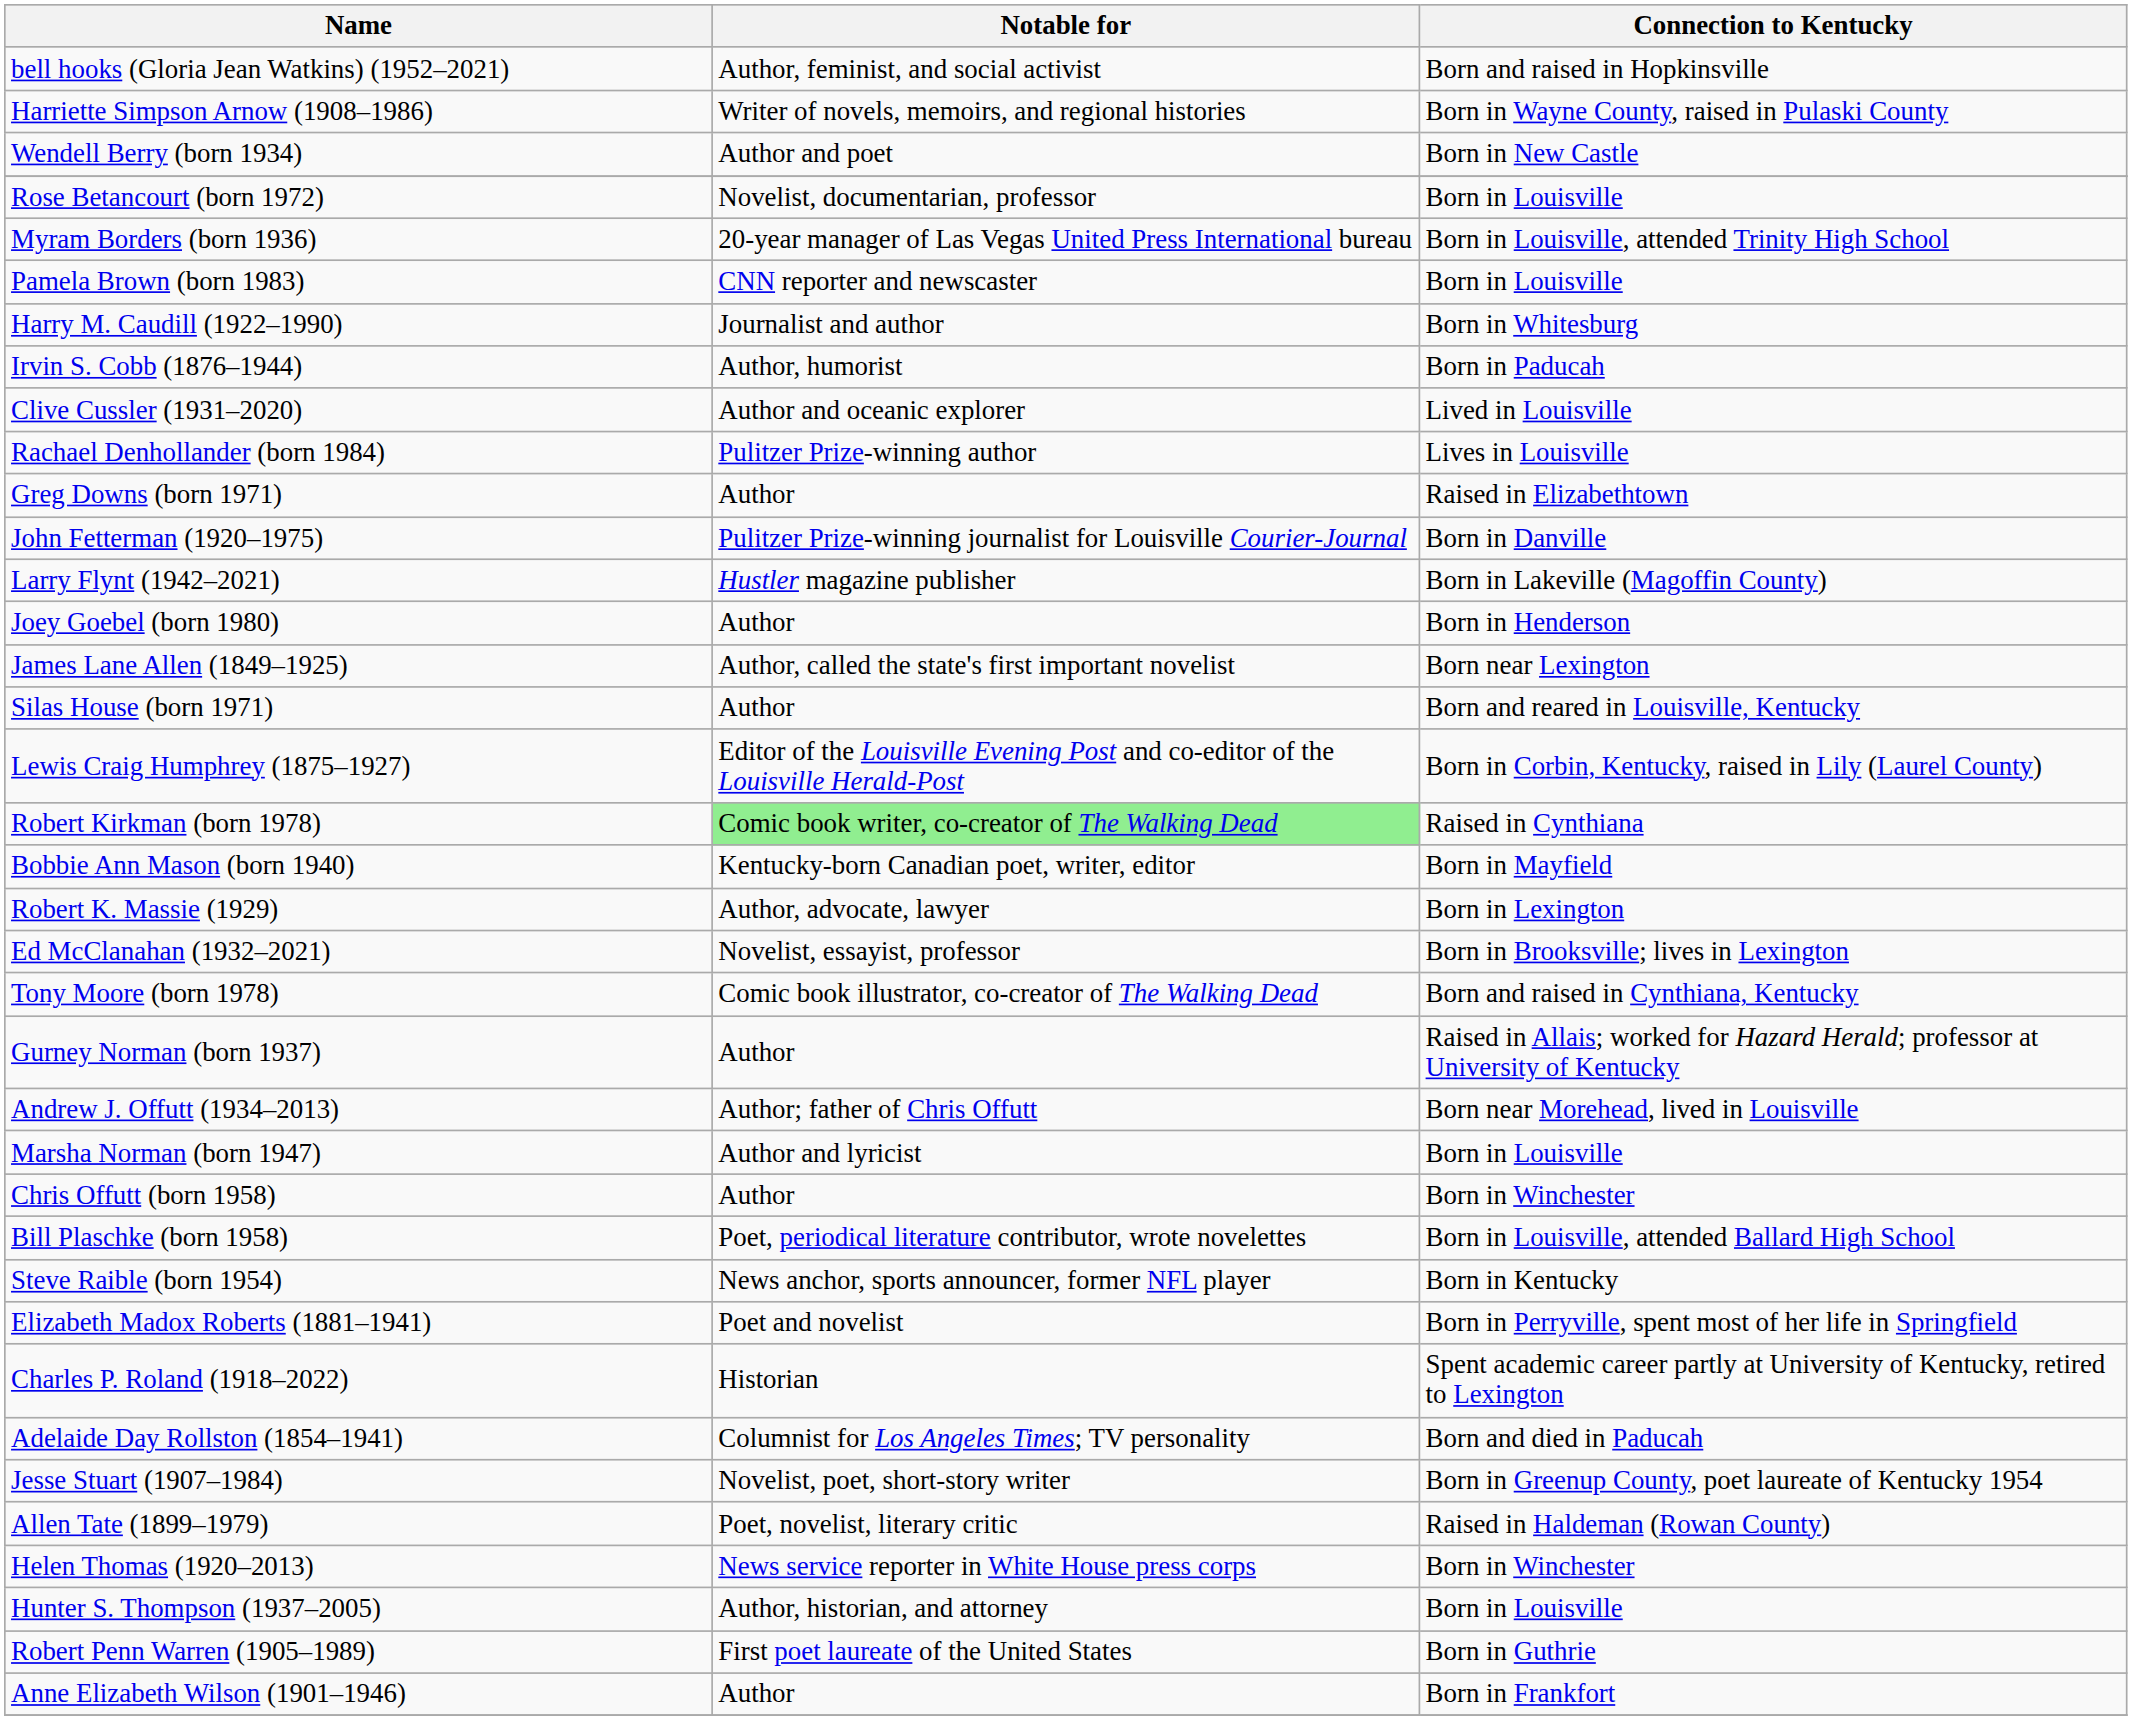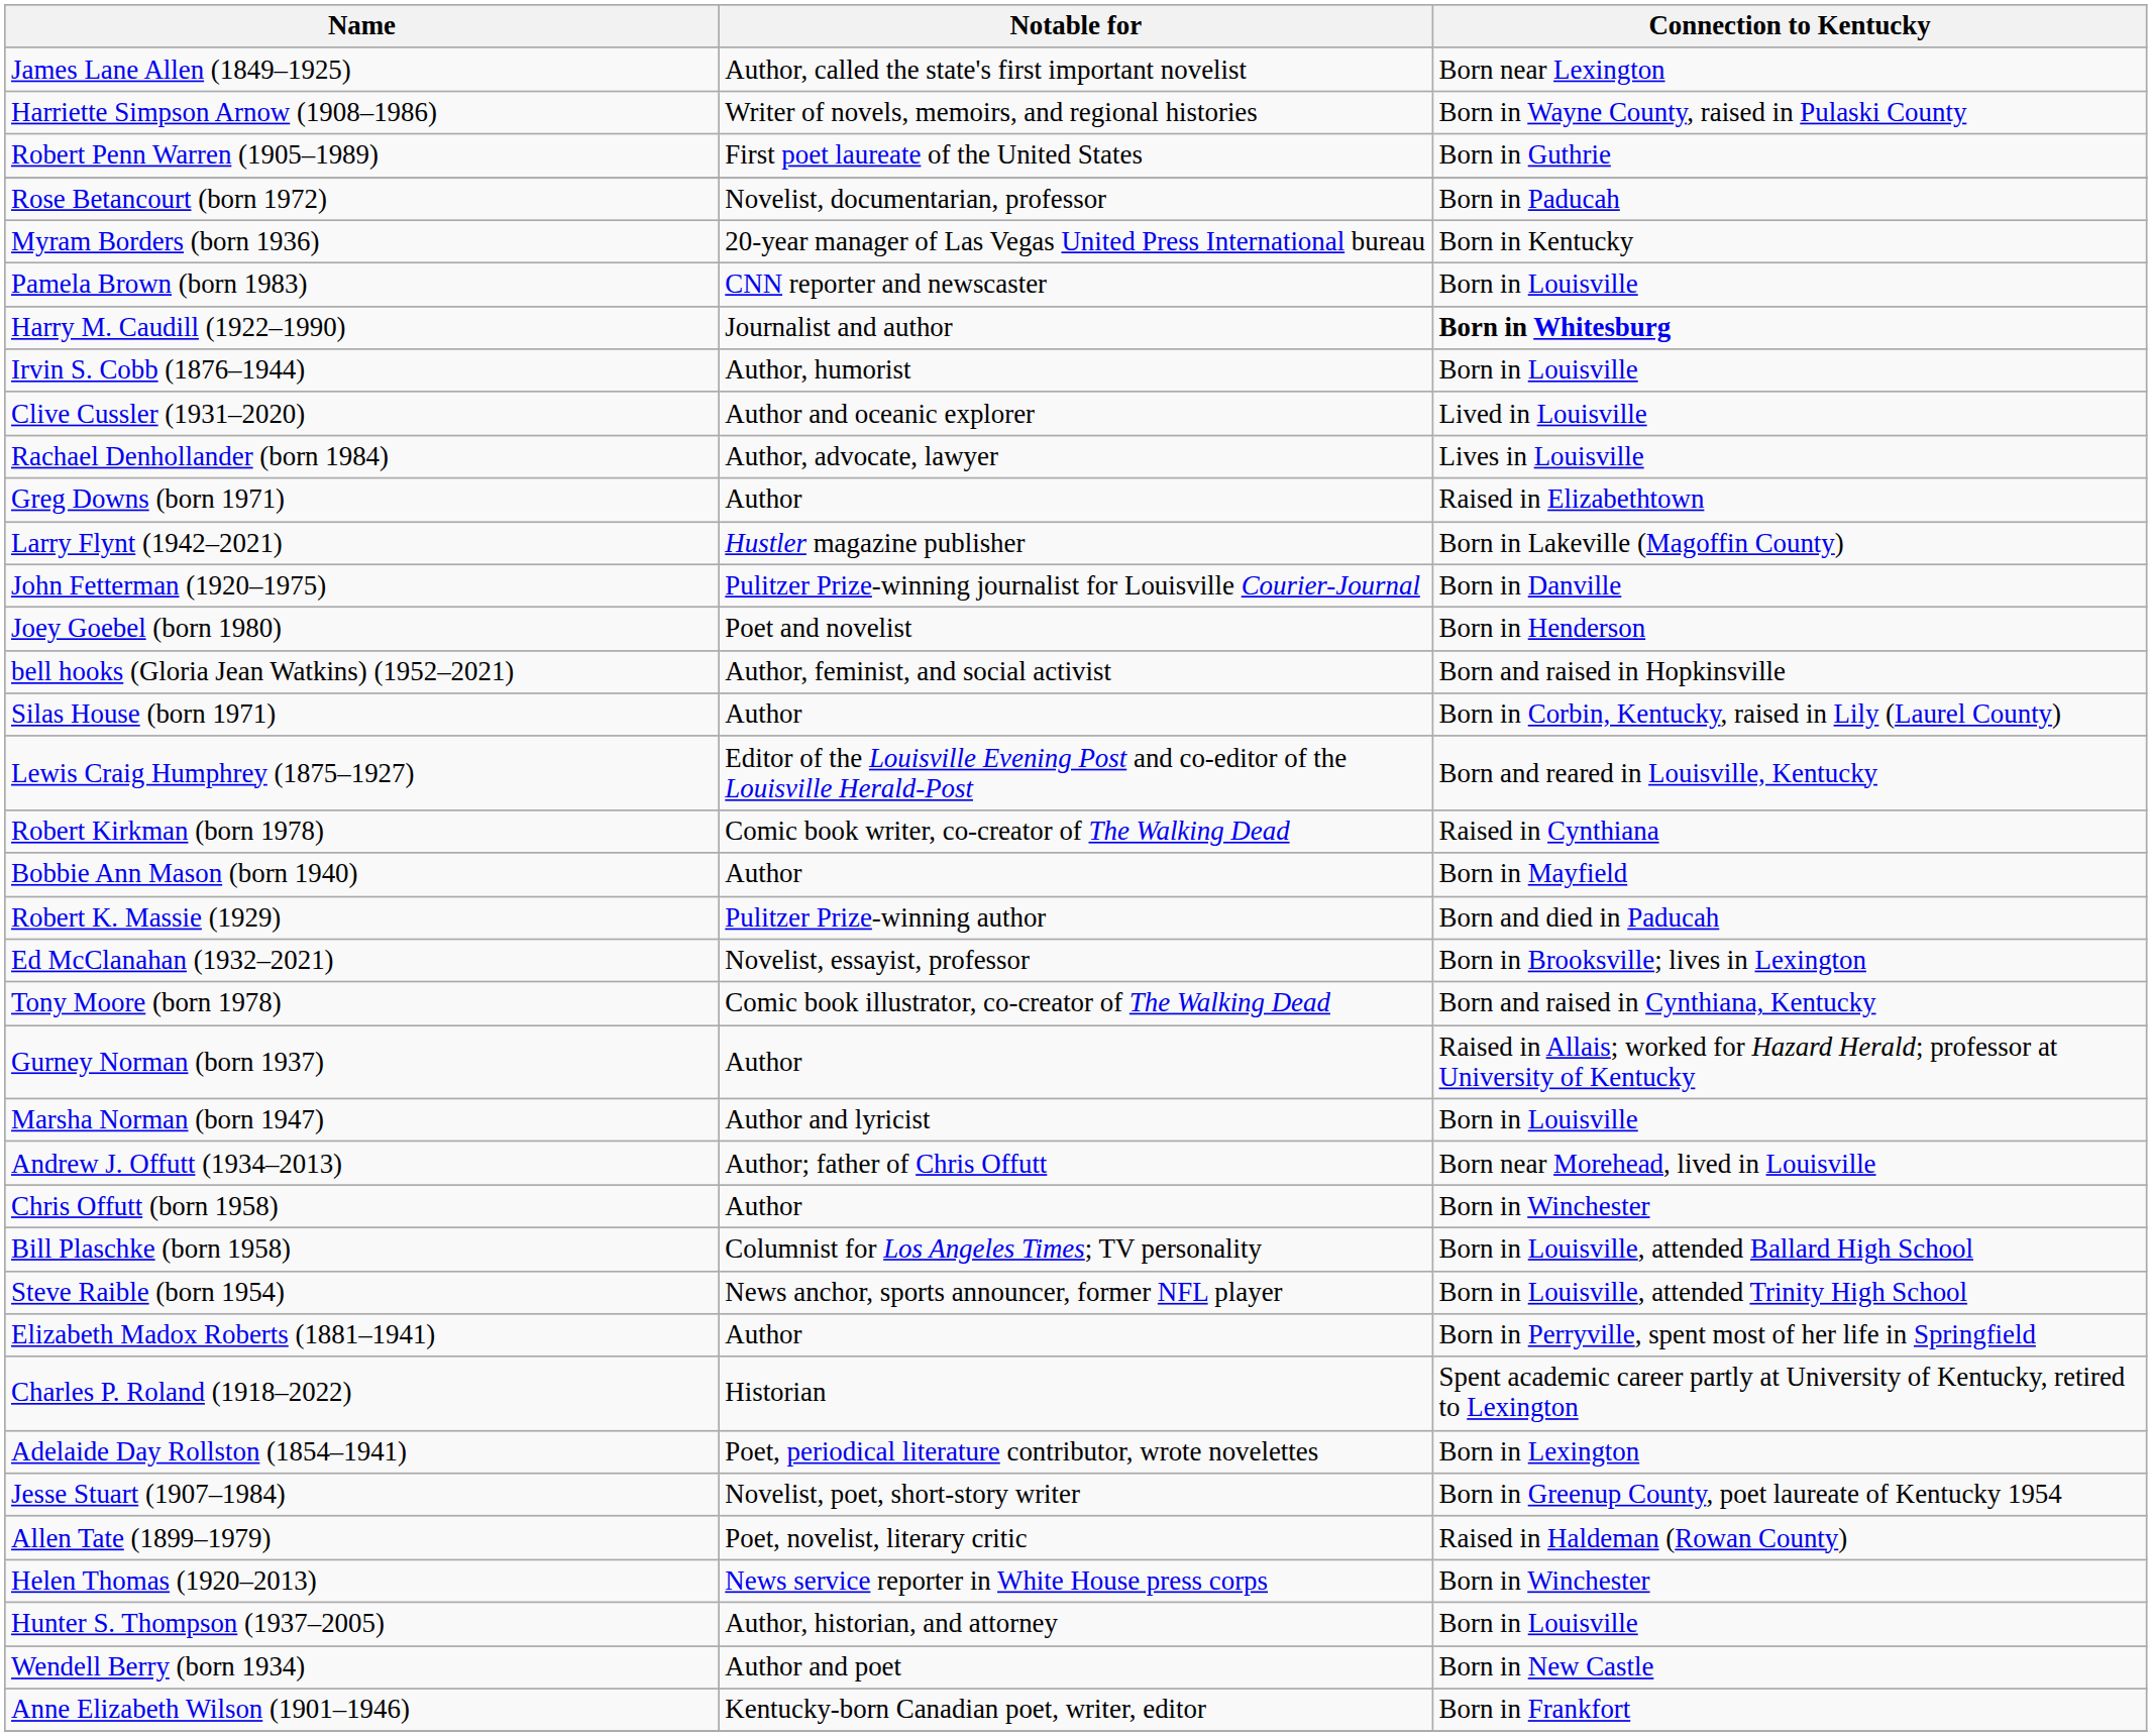 <table class="wikitable" width=100%>
 <tr>
 <th width=33%>Name</th>
 <th width=33%>Notable for</th>
 <th width=33%>Connection to Kentucky</th>
 </tr>
 <tr>
-<td><a href='#'>bell hooks</a> (Gloria Jean Watkins) (1952–2021)</td>
-<td>Author, feminist, and social activist</td>
-<td>Born and raised in Hopkinsville</td>
+<td><a href='#'>James Lane Allen</a> (1849–1925)</td>
+<td>Author, called the state's first important novelist</td>
+<td>Born near <a href='#'>Lexington</a></td>
 </tr>
 <tr>
 <td><a href='#'>Harriette Simpson Arnow</a> (1908–1986)</td>
 <td>Writer of novels, memoirs, and regional histories</td>
 <td>Born in <a href='#'>Wayne County</a>, raised in <a href='#'>Pulaski County</a></td>
 </tr>
 <tr>
-<td><a href='#'>Wendell Berry</a> (born 1934)</td>
-<td>Author and poet</td>
-<td>Born in <a href='#'>New Castle</a></td>
+<td><a href='#'>Robert Penn Warren</a> (1905–1989)</td>
+<td>First <a href='#'>poet laureate</a> of the United States</td>
+<td>Born in <a href='#'>Guthrie</a></td>
 </tr>
 <tr>
 </tr>
 <tr>
 <td><a href='#'>Rose Betancourt</a> (born 1972)</td>
 <td>Novelist, documentarian, professor</td>
-<td>Born in <a href='#'>Louisville</a></td>
+<td>Born in <a href='#'>Paducah</a></td>
 </tr>
 <tr>
 <td><a href='#'>Myram Borders</a> (born 1936)</td>
 <td>20-year manager of Las Vegas <a href='#'>United Press International</a> bureau</td>
-<td>Born in <a href='#'>Louisville</a>, attended <a href='#'>Trinity High School</a></td>
+<td>Born in Kentucky</td>
 </tr>
 <tr>
 <td><a href='#'>Pamela Brown</a> (born 1983)</td>
 <td><a href='#'>CNN</a> reporter and newscaster</td>
 <td>Born in <a href='#'>Louisville</a></td>
 </tr>
 <tr>
 <td><a href='#'>Harry M. Caudill</a> (1922–1990)</td>
 <td>Journalist and author</td>
-<td>Born in <a href='#'>Whitesburg</a></td>
+<td><strong>Born in <a href='#'>Whitesburg</a></strong></td>
 </tr>
 <tr>
 <td><a href='#'>Irvin S. Cobb</a> (1876–1944)</td>
 <td>Author, humorist</td>
-<td>Born in <a href='#'>Paducah</a></td>
+<td>Born in <a href='#'>Louisville</a></td>
 </tr>
 <tr>
 <td><a href='#'>Clive Cussler</a> (1931–2020)</td>
 <td>Author and oceanic explorer</td>
 <td>Lived in <a href='#'>Louisville</a></td>
 </tr>
 <tr>
 <td><a href='#'>Rachael Denhollander</a> (born 1984)</td>
-<td><a href='#'>Pulitzer Prize</a>-winning author</td>
+<td>Author, advocate, lawyer</td>
 <td>Lives in <a href='#'>Louisville</a></td>
 </tr>
 <tr>
 <td><a href='#'>Greg Downs</a> (born 1971)</td>
 <td>Author</td>
 <td>Raised in <a href='#'>Elizabethtown</a></td>
 </tr>
 <tr>
+<td><a href='#'>Larry Flynt</a> (1942–2021)</td>
+<td><em><a href='#'>Hustler</a></em> magazine publisher</td>
+<td>Born in Lakeville (<a href='#'>Magoffin County</a>)</td>
+</tr>
+<tr>
 <td><a href='#'>John Fetterman</a> (1920–1975)</td>
 <td><a href='#'>Pulitzer Prize</a>-winning journalist for Louisville <em><a href='#'>Courier-Journal</a></em></td>
 <td>Born in <a href='#'>Danville</a></td>
 </tr>
 <tr>
-<td><a href='#'>Larry Flynt</a> (1942–2021)</td>
-<td><em><a href='#'>Hustler</a></em> magazine publisher</td>
-<td>Born in Lakeville (<a href='#'>Magoffin County</a>)</td>
-</tr>
-<tr>
 <td><a href='#'>Joey Goebel</a> (born 1980)</td>
-<td>Author</td>
+<td>Poet and novelist</td>
 <td>Born in <a href='#'>Henderson</a></td>
 </tr>
 <tr>
-<td><a href='#'>James Lane Allen</a> (1849–1925)</td>
-<td>Author, called the state's first important novelist</td>
-<td>Born near <a href='#'>Lexington</a></td>
+<td><a href='#'>bell hooks</a> (Gloria Jean Watkins) (1952–2021)</td>
+<td>Author, feminist, and social activist</td>
+<td>Born and raised in Hopkinsville</td>
 </tr>
 <tr>
 <td><a href='#'>Silas House</a> (born 1971)</td>
 <td>Author</td>
-<td>Born and reared in <a href='#'>Louisville, Kentucky</a></td>
+<td>Born in <a href='#'>Corbin, Kentucky</a>, raised in <a href='#'>Lily</a> (<a href='#'>Laurel County</a>)</td>
 </tr>
 <tr>
 <td><a href='#'>Lewis Craig Humphrey</a> (1875–1927)</td>
 <td>Editor of the <em><a href='#'>Louisville Evening Post</a></em> and co-editor of the <em><a href='#'>Louisville Herald-Post</a></em></td>
-<td>Born in <a href='#'>Corbin, Kentucky</a>, raised in <a href='#'>Lily</a> (<a href='#'>Laurel County</a>)</td>
+<td>Born and reared in <a href='#'>Louisville, Kentucky</a></td>
 </tr>
 <tr>
 <td><a href='#'>Robert Kirkman</a> (born 1978)</td>
-<td style="background: lightgreen;">Comic book writer, co-creator of <em><a href='#'>The Walking Dead</a></em></td>
+<td>Comic book writer, co-creator of <em><a href='#'>The Walking Dead</a></em></td>
 <td>Raised in <a href='#'>Cynthiana</a></td>
 </tr>
 <tr>
 <td><a href='#'>Bobbie Ann Mason</a> (born 1940)</td>
-<td>Kentucky-born Canadian poet, writer, editor</td>
+<td>Author</td>
 <td>Born in <a href='#'>Mayfield</a></td>
 </tr>
 <tr>
 <td><a href='#'>Robert K. Massie</a> (1929)</td>
-<td>Author, advocate, lawyer</td>
-<td>Born in <a href='#'>Lexington</a></td>
+<td><a href='#'>Pulitzer Prize</a>-winning author</td>
+<td>Born and died in <a href='#'>Paducah</a></td>
 </tr>
 <tr>
 <td><a href='#'>Ed McClanahan</a> (1932–2021)</td>
 <td>Novelist, essayist, professor</td>
 <td>Born in <a href='#'>Brooksville</a>; lives in <a href='#'>Lexington</a></td>
 </tr>
 <tr>
 <td><a href='#'>Tony Moore</a> (born 1978)</td>
 <td>Comic book illustrator, co-creator of <em><a href='#'>The Walking Dead</a></em></td>
 <td>Born and raised in <a href='#'>Cynthiana, Kentucky</a></td>
 </tr>
 <tr>
 <td><a href='#'>Gurney Norman</a> (born 1937)</td>
 <td>Author</td>
 <td>Raised in <a href='#'>Allais</a>; worked for <em>Hazard Herald</em>; professor at <a href='#'>University of Kentucky</a></td>
 </tr>
 <tr>
+<td><a href='#'>Marsha Norman</a> (born 1947)</td>
+<td>Author and lyricist</td>
+<td>Born in <a href='#'>Louisville</a></td>
+</tr>
+<tr>
 <td><a href='#'>Andrew J. Offutt</a> (1934–2013)</td>
 <td>Author; father of <a href='#'>Chris Offutt</a></td>
 <td>Born near <a href='#'>Morehead</a>, lived in <a href='#'>Louisville</a></td>
-</tr>
-<tr>
-<td><a href='#'>Marsha Norman</a> (born 1947)</td>
-<td>Author and lyricist</td>
-<td>Born in <a href='#'>Louisville</a></td>
 </tr>
 <tr>
 <td><a href='#'>Chris Offutt</a> (born 1958)</td>
 <td>Author</td>
 <td>Born in <a href='#'>Winchester</a></td>
 </tr>
 <tr>
 <td><a href='#'>Bill Plaschke</a> (born 1958)</td>
-<td>Poet, <a href='#'>periodical literature</a> contributor, wrote novelettes</td>
+<td>Columnist for <em><a href='#'>Los Angeles Times</a></em>; TV personality</td>
 <td>Born in <a href='#'>Louisville</a>, attended <a href='#'>Ballard High School</a></td>
 </tr>
 <tr>
 <td><a href='#'>Steve Raible</a> (born 1954)</td>
 <td>News anchor, sports announcer, former <a href='#'>NFL</a> player</td>
-<td>Born in Kentucky</td>
+<td>Born in <a href='#'>Louisville</a>, attended <a href='#'>Trinity High School</a></td>
 </tr>
 <tr>
 <td><a href='#'>Elizabeth Madox Roberts</a> (1881–1941)</td>
-<td>Poet and novelist</td>
+<td>Author</td>
 <td>Born in <a href='#'>Perryville</a>, spent most of her life in <a href='#'>Springfield</a></td>
 </tr>
 <tr>
 <td><a href='#'>Charles P. Roland</a> (1918–2022)</td>
 <td>Historian</td>
 <td>Spent academic career partly at University of Kentucky, retired to <a href='#'>Lexington</a></td>
 </tr>
 <tr>
 <td><a href='#'>Adelaide Day Rollston</a> (1854–1941)</td>
-<td>Columnist for <em><a href='#'>Los Angeles Times</a></em>; TV personality</td>
-<td>Born and died in <a href='#'>Paducah</a></td>
+<td>Poet, <a href='#'>periodical literature</a> contributor, wrote novelettes</td>
+<td>Born in <a href='#'>Lexington</a></td>
 </tr>
 <tr>
 <td><a href='#'>Jesse Stuart</a> (1907–1984)</td>
 <td>Novelist, poet, short-story writer</td>
 <td>Born in <a href='#'>Greenup County</a>, poet laureate of Kentucky 1954</td>
 </tr>
 <tr>
 <td><a href='#'>Allen Tate</a> (1899–1979)</td>
 <td>Poet, novelist, literary critic</td>
 <td>Raised in <a href='#'>Haldeman</a> (<a href='#'>Rowan County</a>)</td>
 </tr>
 <tr>
 <td><a href='#'>Helen Thomas</a> (1920–2013)</td>
 <td><a href='#'>News service</a> reporter in <a href='#'>White House press corps</a></td>
 <td>Born in <a href='#'>Winchester</a></td>
 </tr>
 <tr>
 <td><a href='#'>Hunter S. Thompson</a> (1937–2005)</td>
 <td>Author, historian, and attorney</td>
 <td>Born in <a href='#'>Louisville</a></td>
 </tr>
 <tr>
-<td><a href='#'>Robert Penn Warren</a> (1905–1989)</td>
-<td>First <a href='#'>poet laureate</a> of the United States</td>
-<td>Born in <a href='#'>Guthrie</a></td>
+<td><a href='#'>Wendell Berry</a> (born 1934)</td>
+<td>Author and poet</td>
+<td>Born in <a href='#'>New Castle</a></td>
 </tr>
 <tr>
 <td><a href='#'>Anne Elizabeth Wilson</a> (1901–1946)</td>
-<td>Author</td>
+<td>Kentucky-born Canadian poet, writer, editor</td>
 <td>Born in <a href='#'>Frankfort</a></td>
 </tr>
 <tr>
 </tr>
 </table>
